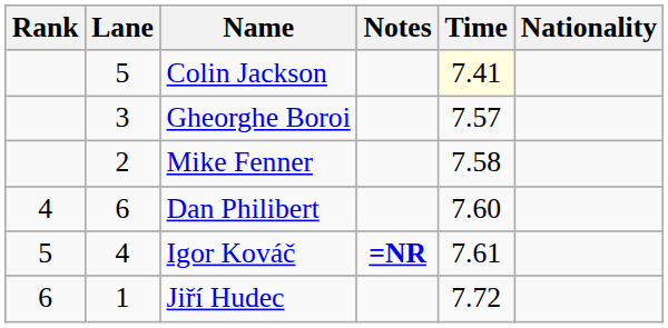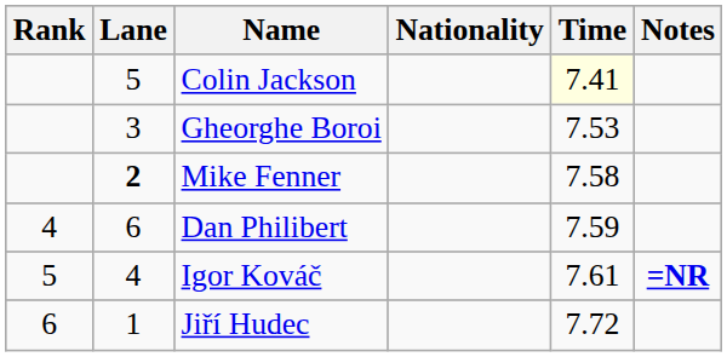 <table class="wikitable sortable" style="text-align:center">
 <tr>
 <th>Rank</th>
 <th>Lane</th>
 <th>Name</th>
+<th>Nationality</th>
+<th>Time</th>
 <th>Notes</th>
-<th>Time</th>
-<th>Nationality</th>
 </tr>
 <tr>
 <td></td>
 <td>5</td>
 <td align="left"><a href='#'>Colin Jackson</a></td>
+<td align=left></td>
+<td style="background: lightyellow;">7.41</td>
 <td></td>
-<td style="background: lightyellow;">7.41</td>
-<td align=left></td>
 </tr>
 <tr>
 <td></td>
 <td>3</td>
 <td align="left"><a href='#'>Gheorghe Boroi</a></td>
+<td align=left></td>
+<td>7.53</td>
 <td></td>
-<td>7.57</td>
-<td align=left></td>
 </tr>
 <tr>
 <td></td>
-<td>2</td>
+<td><strong>2</strong></td>
 <td align="left"><a href='#'>Mike Fenner</a></td>
+<td align=left></td>
+<td>7.58</td>
 <td></td>
-<td>7.58</td>
-<td align=left></td>
 </tr>
 <tr>
 <td>4</td>
 <td>6</td>
 <td align="left"><a href='#'>Dan Philibert</a></td>
+<td align=left></td>
+<td>7.59</td>
 <td></td>
-<td>7.60</td>
-<td align=left></td>
 </tr>
 <tr>
 <td>5</td>
 <td>4</td>
 <td align="left"><a href='#'>Igor Kováč</a></td>
+<td align=left></td>
+<td>7.61</td>
 <td><strong><a href='#'>=NR</a></strong></td>
-<td>7.61</td>
-<td align=left></td>
 </tr>
 <tr>
 <td>6</td>
 <td>1</td>
 <td align="left"><a href='#'>Jiří Hudec</a></td>
+<td align=left></td>
+<td>7.72</td>
 <td></td>
-<td>7.72</td>
-<td align=left></td>
 </tr>
 </table>
